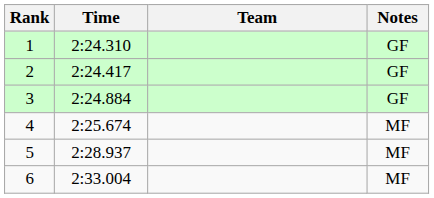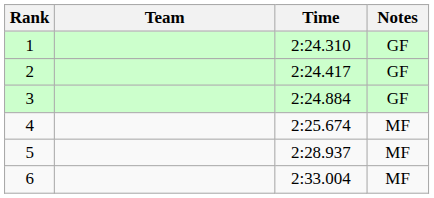 <table class=wikitable style="text-align:center">
 <tr>
 <th width=40>Rank</th>
+<th width=200>Team</th>
 <th width=80>Time</th>
-<th width=200>Team</th>
 <th width=50>Notes</th>
 </tr>
 <tr bgcolor="#ccffcc">
 <td>1</td>
+<td align=left></td>
 <td>2:24.310</td>
-<td align=left></td>
 <td>GF</td>
 </tr>
 <tr bgcolor="#ccffcc">
 <td>2</td>
+<td align=left></td>
 <td>2:24.417</td>
-<td align=left></td>
 <td>GF</td>
 </tr>
 <tr bgcolor="#ccffcc">
 <td>3</td>
+<td align=left></td>
 <td>2:24.884</td>
-<td align=left></td>
 <td>GF</td>
 </tr>
 <tr>
 <td>4</td>
+<td align=left></td>
 <td>2:25.674</td>
-<td align=left></td>
 <td>MF</td>
 </tr>
 <tr>
 <td>5</td>
+<td align=left></td>
 <td>2:28.937</td>
-<td align=left></td>
 <td>MF</td>
 </tr>
 <tr>
 <td>6</td>
+<td align=left></td>
 <td>2:33.004</td>
-<td align=left></td>
 <td>MF</td>
 </tr>
 </table>
